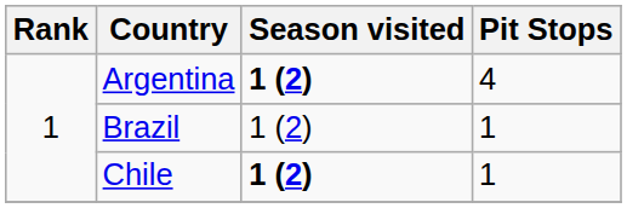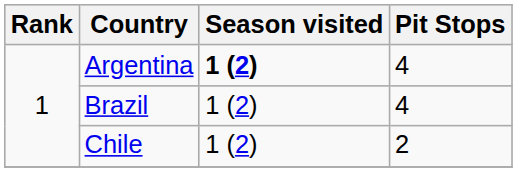 <table class="wikitable">
 <tr>
 <th>Rank</th>
 <th>Country</th>
 <th>Season visited</th>
 <th>Pit Stops</th>
 </tr>
 <tr>
 <td style="text-align:center;" rowspan="3">1</td>
 <td><a href='#'>Argentina</a></td>
 <td><strong>1 (<a href='#'>2</a>)</strong></td>
 <td>4</td>
 </tr>
 <tr>
 <td><a href='#'>Brazil</a></td>
 <td>1 (<a href='#'>2</a>)</td>
-<td>1</td>
+<td>4</td>
 </tr>
 <tr>
 <td><a href='#'>Chile</a></td>
-<td><strong>1 (<a href='#'>2</a>)</strong></td>
-<td>1</td>
+<td>1 (<a href='#'>2</a>)</td>
+<td>2</td>
 </tr>
 <tr>
 </tr>
 </table>
